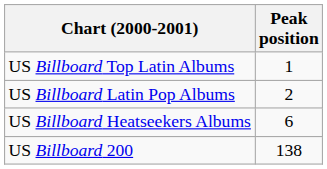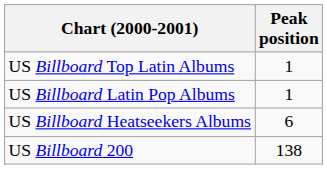 <table class="wikitable">
 <tr>
 <th align="left">Chart (2000-2001)</th>
 <th align="left">Peak<br>position</th>
 </tr>
 <tr>
 <td align="left">US <a href='#'><em>Billboard</em> Top Latin Albums</a></td>
 <td align="center">1</td>
 </tr>
 <tr>
 <td align="left">US <a href='#'><em>Billboard</em> Latin Pop Albums</a></td>
-<td align="center">2</td>
+<td align="center">1</td>
 </tr>
 <tr>
 <td align="left">US <a href='#'><em>Billboard</em> Heatseekers Albums</a></td>
 <td align="center">6</td>
 </tr>
 <tr>
 <td align="left">US <a href='#'><em>Billboard</em> 200</a></td>
 <td align="center">138</td>
 </tr>
 </table>
